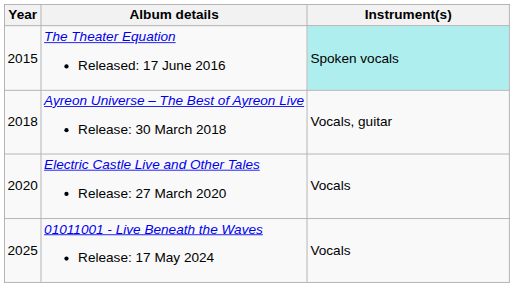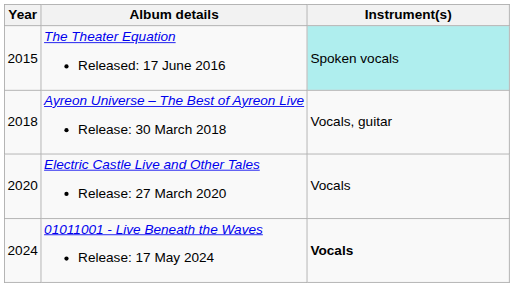 <table class="wikitable">
 <tr>
 <th>Year</th>
 <th>Album details</th>
 <th width=40%>Instrument(s)</th>
 </tr>
 <tr>
 <td>2015</td>
 <td><em><a href='#'>The Theater Equation</a></em><br><ul><li>Released: 17 June 2016</li></ul></td>
 <td style="background: paleturquoise;">Spoken vocals</td>
 </tr>
 <tr>
 <td>2018</td>
 <td><em><a href='#'>Ayreon Universe – The Best of Ayreon Live</a></em><br><ul><li>Release: 30 March 2018</li></ul></td>
 <td>Vocals, guitar</td>
 </tr>
 <tr>
 <td>2020</td>
 <td><em><a href='#'>Electric Castle Live and Other Tales</a></em><br><ul><li>Release: 27 March 2020</li></ul></td>
 <td>Vocals</td>
 </tr>
 <tr>
-<td>2025</td>
+<td>2024</td>
 <td><em><a href='#'>01011001 - Live Beneath the Waves</a></em><br><ul><li>Release: 17 May 2024</li></ul></td>
-<td>Vocals</td>
+<td><strong>Vocals</strong></td>
 </tr>
 </table>
